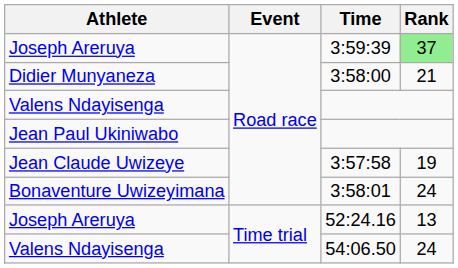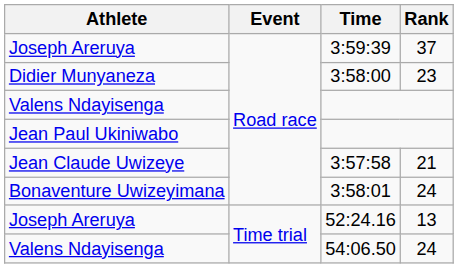 <table class=wikitable style="font-size:90%;">
 <tr>
 <th>Athlete</th>
 <th>Event</th>
 <th>Time</th>
 <th>Rank</th>
 </tr>
 <tr align=center>
 <td align=left><a href='#'>Joseph Areruya</a></td>
 <td align=left rowspan=6><a href='#'>Road race</a></td>
 <td>3:59:39</td>
-<td style="background: lightgreen;">37</td>
+<td>37</td>
 </tr>
 <tr align=center>
 <td align=left><a href='#'>Didier Munyaneza</a></td>
 <td>3:58:00</td>
-<td>21</td>
+<td>23</td>
 </tr>
 <tr align=center>
 <td align=left><a href='#'>Valens Ndayisenga</a></td>
 <td colspan=2></td>
 </tr>
 <tr align=center>
 <td align=left><a href='#'>Jean Paul Ukiniwabo</a></td>
 <td colspan=2></td>
 </tr>
 <tr align=center>
 <td align=left><a href='#'>Jean Claude Uwizeye</a></td>
 <td>3:57:58</td>
-<td>19</td>
+<td>21</td>
 </tr>
 <tr align=center>
 <td align=left><a href='#'>Bonaventure Uwizeyimana</a></td>
 <td>3:58:01</td>
 <td>24</td>
 </tr>
 <tr align=center>
 <td align=left><a href='#'>Joseph Areruya</a></td>
 <td align=left rowspan=2><a href='#'>Time trial</a></td>
 <td>52:24.16</td>
 <td>13</td>
 </tr>
 <tr align=center>
 <td align=left><a href='#'>Valens Ndayisenga</a></td>
 <td>54:06.50</td>
 <td>24</td>
 </tr>
 </table>
